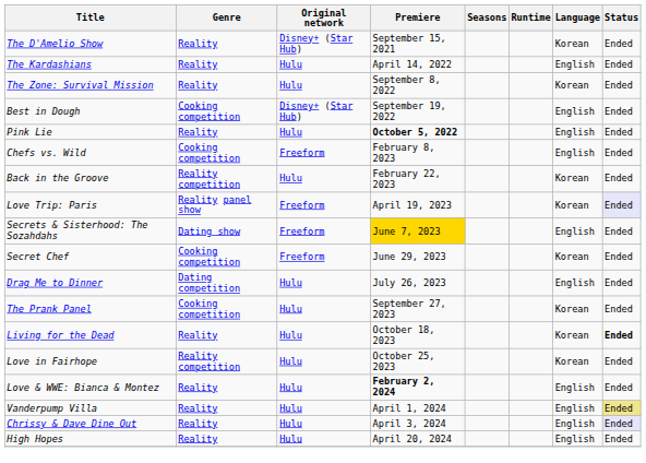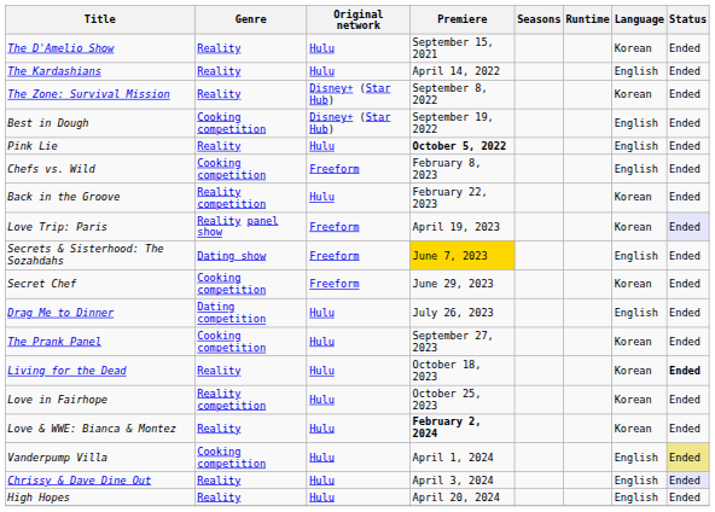 <table class="wikitable sortable" style="width:100%;">
 <tr>
 <th>Title</th>
 <th>Genre</th>
 <th>Original network</th>
 <th>Premiere</th>
 <th>Seasons</th>
 <th>Runtime</th>
 <th>Language</th>
 <th>Status</th>
 </tr>
 <tr>
 <td><em><a href='#'>The D'Amelio Show</a></em></td>
 <td><a href='#'>Reality</a></td>
-<td><a href='#'>Disney+</a> (<a href='#'>Star Hub</a>)</td>
+<td><a href='#'>Hulu</a></td>
 <td>September 15, 2021</td>
 <td></td>
 <td></td>
 <td>Korean</td>
 <td>Ended</td>
 </tr>
 <tr>
 <td><em><a href='#'>The Kardashians</a></em></td>
 <td><a href='#'>Reality</a></td>
 <td><a href='#'>Hulu</a></td>
 <td>April 14, 2022</td>
 <td></td>
 <td></td>
 <td>English</td>
 <td>Ended</td>
 </tr>
 <tr>
 <td><em><a href='#'>The Zone: Survival Mission</a></em></td>
 <td><a href='#'>Reality</a></td>
-<td><a href='#'>Hulu</a></td>
+<td><a href='#'>Disney+</a> (<a href='#'>Star Hub</a>)</td>
 <td>September 8, 2022</td>
 <td></td>
 <td></td>
 <td>Korean</td>
 <td>Ended</td>
 </tr>
 <tr>
 <td><em>Best in Dough</em></td>
 <td><a href='#'>Cooking</a> <a href='#'>competition</a></td>
 <td><a href='#'>Disney+</a> (<a href='#'>Star Hub</a>)</td>
 <td>September 19, 2022</td>
 <td></td>
 <td></td>
 <td>English</td>
 <td>Ended</td>
 </tr>
 <tr>
 <td><em>Pink Lie</em></td>
 <td><a href='#'>Reality</a></td>
 <td><a href='#'>Hulu</a></td>
 <td><strong>October 5, 2022</strong></td>
 <td></td>
 <td></td>
 <td>English</td>
 <td>Ended</td>
 </tr>
 <tr>
 <td><em>Chefs vs. Wild</em></td>
 <td><a href='#'>Cooking</a> <a href='#'>competition</a></td>
 <td><a href='#'>Freeform</a></td>
 <td>February 8, 2023</td>
 <td></td>
 <td></td>
 <td>English</td>
 <td>Ended</td>
 </tr>
 <tr>
 <td><em>Back in the Groove</em></td>
 <td><a href='#'>Reality competition</a></td>
 <td><a href='#'>Hulu</a></td>
 <td>February 22, 2023</td>
 <td></td>
 <td></td>
 <td>Korean</td>
 <td>Ended</td>
 </tr>
 <tr>
 <td><em>Love Trip: Paris</em></td>
 <td><a href='#'>Reality</a> <a href='#'>panel show</a></td>
 <td><a href='#'>Freeform</a></td>
 <td>April 19, 2023</td>
 <td></td>
 <td></td>
 <td>Korean</td>
 <td style="background: lavender;">Ended</td>
 </tr>
 <tr>
 <td><em>Secrets & Sisterhood: The Sozahdahs</em></td>
 <td><a href='#'>Dating show</a></td>
 <td><a href='#'>Freeform</a></td>
 <td style="background: gold;">June 7, 2023</td>
 <td></td>
 <td></td>
 <td>English</td>
 <td>Ended</td>
 </tr>
 <tr>
 <td><em>Secret Chef</em></td>
 <td><a href='#'>Cooking</a> <a href='#'>competition</a></td>
 <td><a href='#'>Freeform</a></td>
 <td>June 29, 2023</td>
 <td></td>
 <td></td>
 <td>Korean</td>
 <td>Ended</td>
 </tr>
 <tr>
 <td><em><a href='#'>Drag Me to Dinner</a></em></td>
 <td><a href='#'>Dating competition</a></td>
 <td><a href='#'>Hulu</a></td>
 <td>July 26, 2023</td>
 <td></td>
 <td></td>
 <td>English</td>
 <td>Ended</td>
 </tr>
 <tr>
 <td><em><a href='#'>The Prank Panel</a></em></td>
 <td><a href='#'>Cooking</a> <a href='#'>competition</a></td>
 <td><a href='#'>Hulu</a></td>
 <td>September 27, 2023</td>
 <td></td>
 <td></td>
 <td>Korean</td>
 <td>Ended</td>
 </tr>
 <tr>
 <td><em><a href='#'>Living for the Dead</a></em></td>
 <td><a href='#'>Reality</a></td>
 <td><a href='#'>Hulu</a></td>
 <td>October 18, 2023</td>
 <td></td>
 <td></td>
 <td>Korean</td>
 <td><strong>Ended</strong></td>
 </tr>
 <tr>
 <td><em>Love in Fairhope</em></td>
 <td><a href='#'>Reality competition</a></td>
 <td><a href='#'>Hulu</a></td>
 <td>October 25, 2023</td>
 <td></td>
 <td></td>
 <td>Korean</td>
 <td>Ended</td>
 </tr>
 <tr>
 <td><em>Love & WWE: Bianca & Montez</em></td>
 <td><a href='#'>Reality</a></td>
 <td><a href='#'>Hulu</a></td>
 <td><strong>February 2, 2024</strong></td>
 <td></td>
 <td></td>
-<td>English</td>
+<td>Korean</td>
 <td>Ended</td>
 </tr>
 <tr>
 <td><em>Vanderpump Villa</em></td>
-<td><a href='#'>Reality</a></td>
+<td><a href='#'>Cooking</a> <a href='#'>competition</a></td>
 <td><a href='#'>Hulu</a></td>
 <td>April 1, 2024</td>
 <td></td>
 <td></td>
 <td>English</td>
 <td style="background: khaki;">Ended</td>
 </tr>
 <tr>
 <td><em><a href='#'>Chrissy & Dave Dine Out</a></em></td>
 <td><a href='#'>Reality</a></td>
 <td><a href='#'>Hulu</a></td>
 <td>April 3, 2024</td>
 <td></td>
 <td></td>
 <td>English</td>
 <td style="background: lavender;">Ended</td>
 </tr>
 <tr>
 <td><em>High Hopes</em></td>
 <td><a href='#'>Reality</a></td>
 <td><a href='#'>Hulu</a></td>
 <td>April 20, 2024</td>
 <td></td>
 <td></td>
 <td>English</td>
 <td>Ended</td>
 </tr>
 <tr>
 </tr>
 </table>
